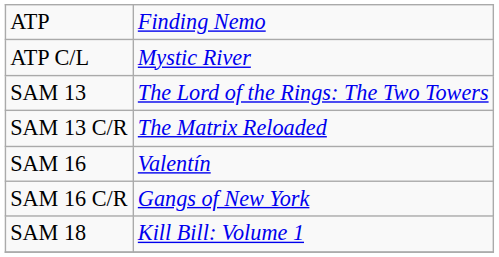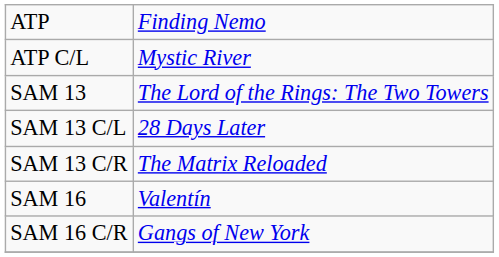 <table class="wikitable sortable" style="margin:auto; margin:auto;">
 <tr>
 <td>ATP</td>
 <td><em><a href='#'>Finding Nemo</a></em></td>
 </tr>
 <tr>
 <td>ATP C/L</td>
 <td><em><a href='#'>Mystic River</a></em></td>
 </tr>
 <tr>
 <td>SAM 13</td>
 <td><em><a href='#'>The Lord of the Rings: The Two Towers</a></em></td>
 </tr>
 <tr>
+<td>SAM 13 C/L</td>
+<td><em><a href='#'>28 Days Later</a></em></td>
+</tr>
+<tr>
 <td>SAM 13 C/R</td>
 <td><em><a href='#'>The Matrix Reloaded</a></em></td>
 </tr>
 <tr>
 <td>SAM 16</td>
 <td><em><a href='#'>Valentín</a></em></td>
 </tr>
 <tr>
 <td>SAM 16 C/R</td>
 <td><em><a href='#'>Gangs of New York</a></em></td>
 </tr>
 <tr>
-<td>SAM 18</td>
-<td><em><a href='#'>Kill Bill: Volume 1</a></em></td>
-</tr>
-<tr>
 </tr>
 </table>
